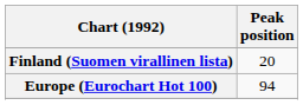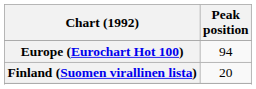 <table class="wikitable sortable plainrowheaders" style="text-align:center">
 <tr>
 <th scope="col">Chart (1992)</th>
 <th scope="col">Peak<br>position</th>
 </tr>
 <tr>
 </tr>
 <tr>
 </tr>
 <tr>
+<th scope="row">Europe (<a href='#'>Eurochart Hot 100</a>)</th>
+<td>94</td>
+</tr>
+<tr>
 <th scope="row">Finland (<a href='#'>Suomen virallinen lista</a>)</th>
 <td>20</td>
-</tr>
-<tr>
-<th scope="row">Europe (<a href='#'>Eurochart Hot 100</a>)</th>
-<td>94</td>
 </tr>
 <tr>
 </tr>
 <tr>
 </tr>
 <tr>
 </tr>
 <tr>
 </tr>
 <tr>
 </tr>
 <tr>
 </tr>
 </table>
